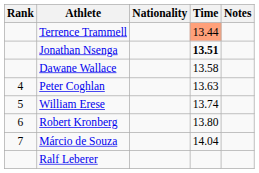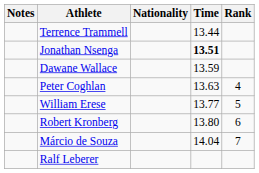 <table class="wikitable sortable" style="text-align:center">
 <tr>
-<th>Rank</th>
+<th>Notes</th>
 <th>Athlete</th>
 <th>Nationality</th>
 <th>Time</th>
-<th>Notes</th>
+<th>Rank</th>
 </tr>
 <tr>
 <td></td>
 <td align=left><a href='#'>Terrence Trammell</a></td>
 <td align=left></td>
-<td style="background: lightsalmon;">13.44</td>
+<td>13.44</td>
 <td></td>
 </tr>
 <tr>
 <td></td>
 <td align=left><a href='#'>Jonathan Nsenga</a></td>
 <td align=left></td>
 <td><strong>13.51</strong></td>
 <td></td>
 </tr>
 <tr>
 <td></td>
 <td align=left><a href='#'>Dawane Wallace</a></td>
 <td align=left></td>
-<td>13.58</td>
+<td>13.59</td>
 <td></td>
 </tr>
 <tr>
-<td>4</td>
+<td></td>
 <td align=left><a href='#'>Peter Coghlan</a></td>
 <td align=left></td>
 <td>13.63</td>
-<td></td>
+<td>4</td>
 </tr>
 <tr>
-<td>5</td>
+<td></td>
 <td align=left><a href='#'>William Erese</a></td>
 <td align=left></td>
-<td>13.74</td>
-<td></td>
+<td>13.77</td>
+<td>5</td>
 </tr>
 <tr>
-<td>6</td>
+<td></td>
 <td align=left><a href='#'>Robert Kronberg</a></td>
 <td align=left></td>
 <td>13.80</td>
-<td></td>
+<td>6</td>
 </tr>
 <tr>
-<td>7</td>
+<td></td>
 <td align=left><a href='#'>Márcio de Souza</a></td>
 <td align=left></td>
 <td>14.04</td>
-<td></td>
+<td>7</td>
 </tr>
 <tr>
 <td></td>
 <td align=left><a href='#'>Ralf Leberer</a></td>
 <td align=left></td>
 <td></td>
 <td></td>
 </tr>
 </table>
